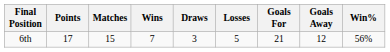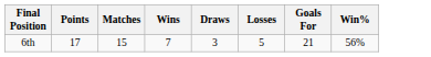 <table class="wikitable" style="font-size: 95%; text-align: center;">
 <tr>
 <th width=60>Final Position</th>
 <th width=60>Points</th>
 <th width=60>Matches</th>
 <th width=60>Wins</th>
 <th width=60>Draws</th>
 <th width=60>Losses</th>
 <th width=60>Goals For</th>
-<th width=60>Goals Away</th>
 <th width=60>Win%</th>
 </tr>
 <tr>
 <td>6th</td>
 <td>17</td>
 <td>15</td>
 <td>7</td>
 <td>3</td>
 <td>5</td>
 <td>21</td>
-<td>12</td>
 <td>56%</td>
 </tr>
 </table>
